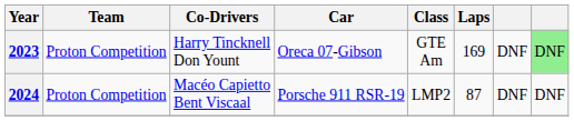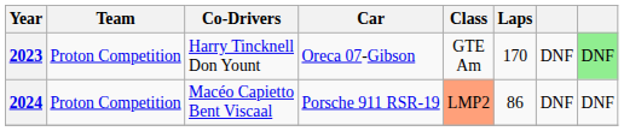 <table class="wikitable" style="text-align:center; font-size:90%">
 <tr>
 <th>Year</th>
 <th>Team</th>
 <th>Co-Drivers</th>
 <th>Car</th>
 <th>Class</th>
 <th>Laps</th>
 <th></th>
 <th></th>
 </tr>
 <tr>
 <th><a href='#'>2023</a></th>
 <td align="left"nowrap> <a href='#'>Proton Competition</a></td>
 <td align="left"nowrap> <a href='#'>Harry Tincknell</a><br> Don Yount</td>
 <td align="left"><a href='#'>Oreca 07</a>-<a href='#'>Gibson</a></td>
 <td>GTE<br>Am</td>
-<td>169</td>
+<td>170</td>
 <td>DNF</td>
 <td style="background: lightgreen;">DNF</td>
 </tr>
 <tr>
 <th><a href='#'>2024</a></th>
 <td align="left"> <a href='#'>Proton Competition</a></td>
 <td align="left"> <a href='#'>Macéo Capietto</a><br> <a href='#'>Bent Viscaal</a></td>
 <td align="left"nowrap><a href='#'>Porsche 911 RSR-19</a></td>
-<td>LMP2</td>
-<td>87</td>
+<td style="background: lightsalmon;">LMP2</td>
+<td>86</td>
 <td>DNF</td>
 <td>DNF</td>
 </tr>
 <tr>
 </tr>
 </table>
